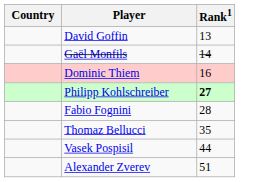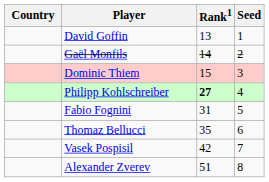 <table class=wikitable>
 <tr>
 <th width="70">Country</th>
 <th width="175">Player</th>
 <th>Rank<sup>1</sup></th>
+<th>Seed</th>
 </tr>
 <tr>
 <td></td>
 <td><a href='#'>David Goffin</a></td>
 <td>13</td>
+<td>1</td>
 </tr>
 <tr>
 <td><s></s></td>
 <td><s><a href='#'>Gaël Monfils</a></s></td>
 <td><s>14</s></td>
+<td><s>2</s></td>
 </tr>
 <tr style="background:#fcc;">
 <td></td>
 <td><a href='#'>Dominic Thiem</a></td>
-<td>16</td>
+<td>15</td>
+<td>3</td>
 </tr>
 <tr style="background:#cfc;">
 <td></td>
 <td><a href='#'>Philipp Kohlschreiber</a></td>
 <td><strong>27</strong></td>
+<td>4</td>
 </tr>
 <tr>
 <td></td>
 <td><a href='#'>Fabio Fognini</a></td>
-<td>28</td>
+<td>31</td>
+<td>5</td>
 </tr>
 <tr>
 <td></td>
 <td><a href='#'>Thomaz Bellucci</a></td>
 <td>35</td>
+<td>6</td>
 </tr>
 <tr>
 <td></td>
 <td><a href='#'>Vasek Pospisil</a></td>
-<td>44</td>
+<td>42</td>
+<td>7</td>
 </tr>
 <tr>
 <td></td>
 <td><a href='#'>Alexander Zverev</a></td>
 <td>51</td>
+<td>8</td>
 </tr>
 </table>
